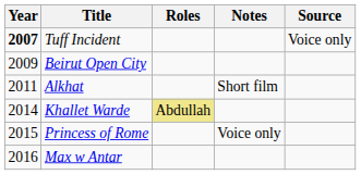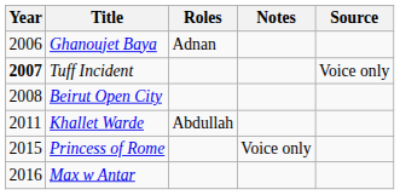 <table class = "wikitable sortable" >
 <tr>
 <th>Year</th>
 <th>Title</th>
 <th>Roles</th>
 <th class = "unsortable">Notes</th>
 <th class = "unsortable">Source</th>
 </tr>
 <tr>
+<td>2006</td>
+<td><em><a href='#'>Ghanoujet Baya</a></em></td>
+<td>Adnan</td>
+<td></td>
+<td></td>
+</tr>
+<tr>
 <td><strong>2007</strong></td>
 <td><em>Tuff Incident</em></td>
 <td></td>
 <td></td>
 <td>Voice only</td>
 </tr>
 <tr>
-<td>2009</td>
+<td>2008</td>
 <td><em><a href='#'>Beirut Open City</a></em></td>
 <td></td>
 <td></td>
 <td></td>
 </tr>
 <tr>
 <td>2011</td>
-<td><em><a href='#'>Alkhat</a></em></td>
-<td></td>
-<td>Short film</td>
-<td></td>
-</tr>
-<tr>
-<td>2014</td>
 <td><em><a href='#'>Khallet Warde</a></em></td>
-<td style="background: khaki;">Abdullah</td>
+<td>Abdullah</td>
 <td></td>
 <td></td>
 </tr>
 <tr>
 <td>2015</td>
 <td><em><a href='#'>Princess of Rome</a></em></td>
 <td></td>
 <td>Voice only</td>
 <td></td>
 </tr>
 <tr>
 <td>2016</td>
 <td><em><a href='#'>Max w Antar</a></em></td>
 <td></td>
 <td></td>
 <td></td>
 </tr>
 </table>
